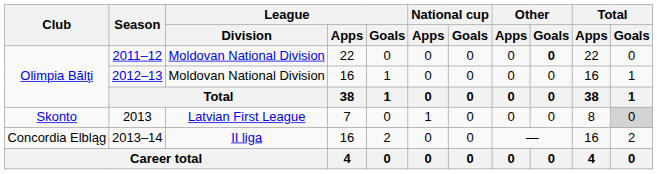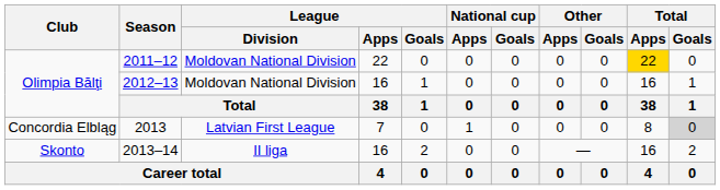 <table class="wikitable" style="text-align: center">
 <tr>
 <th rowspan="2">Club</th>
 <th rowspan="2">Season</th>
 <th colspan="3">League</th>
 <th colspan="2">National cup</th>
 <th colspan="2">Other</th>
 <th colspan="2">Total</th>
 </tr>
 <tr>
 <th>Division</th>
 <th>Apps</th>
 <th>Goals</th>
 <th>Apps</th>
 <th>Goals</th>
 <th>Apps</th>
 <th>Goals</th>
 <th>Apps</th>
 <th>Goals</th>
 </tr>
 <tr>
 <td rowspan="3"><a href='#'>Olimpia Bălţi</a></td>
 <td><a href='#'>2011–12</a></td>
 <td><a href='#'>Moldovan National Division</a></td>
 <td>22</td>
 <td>0</td>
 <td>0</td>
 <td>0</td>
 <td>0</td>
-<td><strong>0</strong></td>
-<td>22</td>
+<td>0</td>
+<td style="background: gold;">22</td>
 <td>0</td>
 </tr>
 <tr>
 <td><a href='#'>2012–13</a></td>
 <td>Moldovan National Division</td>
 <td>16</td>
 <td>1</td>
 <td>0</td>
 <td>0</td>
 <td>0</td>
 <td>0</td>
 <td>16</td>
 <td>1</td>
 </tr>
 <tr>
 <th colspan=2>Total</th>
 <th>38</th>
 <th>1</th>
 <th>0</th>
 <th>0</th>
 <th>0</th>
 <th>0</th>
 <th>38</th>
 <th>1</th>
 </tr>
 <tr>
-<td><a href='#'>Skonto</a></td>
+<td>Concordia Elbląg</td>
 <td>2013</td>
 <td><a href='#'>Latvian First League</a></td>
 <td>7</td>
 <td>0</td>
 <td>1</td>
 <td>0</td>
 <td>0</td>
 <td>0</td>
 <td>8</td>
 <td style="background: lightgrey;">0</td>
 </tr>
 <tr>
-<td>Concordia Elbląg</td>
+<td><a href='#'>Skonto</a></td>
 <td>2013–14</td>
 <td><a href='#'>II liga</a></td>
 <td>16</td>
 <td>2</td>
 <td>0</td>
 <td>0</td>
 <td colspan="2">—</td>
 <td>16</td>
 <td>2</td>
 </tr>
 <tr>
 <th colspan=3>Career total</th>
 <th>4</th>
 <th>0</th>
 <th>0</th>
 <th>0</th>
 <th>0</th>
 <th>0</th>
 <th>4</th>
 <th>0</th>
 </tr>
 </table>
